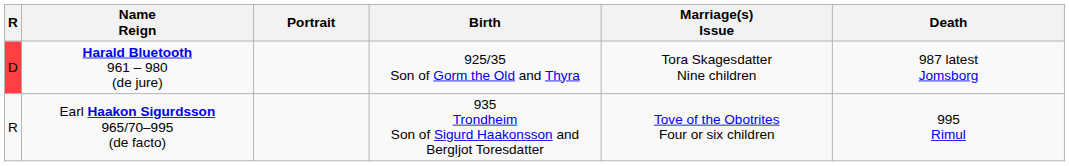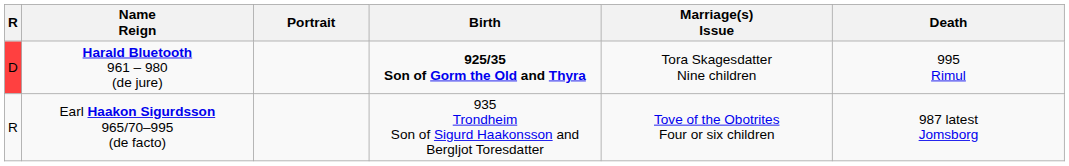 <table style="text-align:center" class="wikitable">
 <tr>
 <th width=1%>R</th>
 <th width=20%>Name<br>Reign</th>
 <th width=10%>Portrait</th>
 <th width=20%>Birth</th>
 <th width=20%>Marriage(s)<br>Issue</th>
 <th width=20%>Death</th>
 </tr>
 <tr>
 <td style="background-color:#FF4040; text-align:center">D</td>
 <td><strong><a href='#'>Harald Bluetooth</a></strong><br>961 –  980<br>(de jure)</td>
 <td><br><em></em></td>
-<td> 925/35<br>Son of <a href='#'>Gorm the Old</a> and <a href='#'>Thyra</a></td>
+<td><strong> 925/35<br>Son of <a href='#'>Gorm the Old</a> and <a href='#'>Thyra</a></strong></td>
 <td>Tora Skagesdatter<br>Nine children</td>
-<td>987 latest<br><a href='#'>Jomsborg</a></td>
+<td>995<br><a href='#'>Rimul</a></td>
 </tr>
 <tr>
 <td>R</td>
 <td>Earl <strong><a href='#'>Haakon Sigurdsson</a></strong><br>965/70–995<br>(de facto)</td>
 <td><br><em></em></td>
 <td> 935<br><a href='#'>Trondheim</a><br>Son of <a href='#'>Sigurd Haakonsson</a> and Bergljot Toresdatter</td>
 <td><a href='#'>Tove of the Obotrites</a><br>Four or six children</td>
-<td>995<br><a href='#'>Rimul</a></td>
+<td>987 latest<br><a href='#'>Jomsborg</a></td>
 </tr>
 </table>
